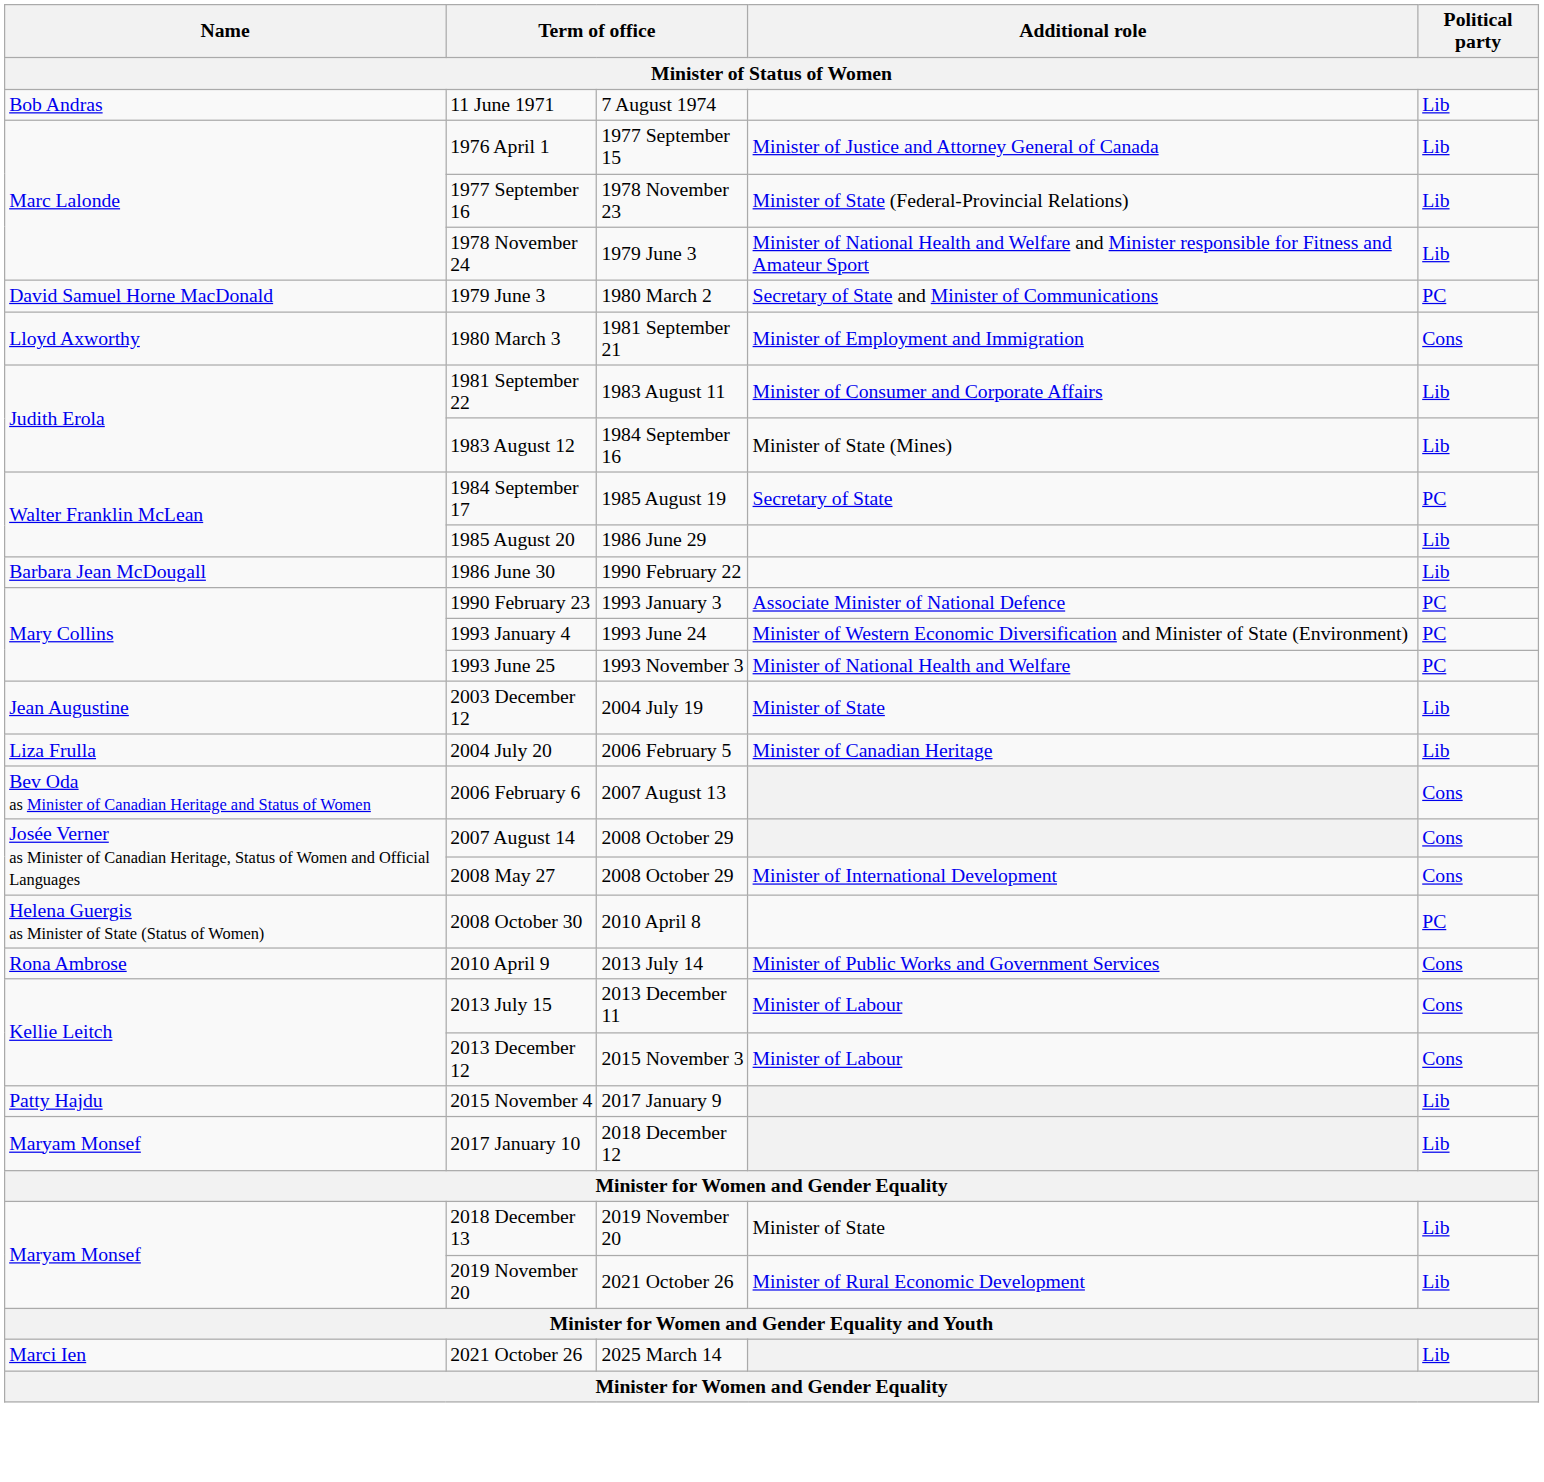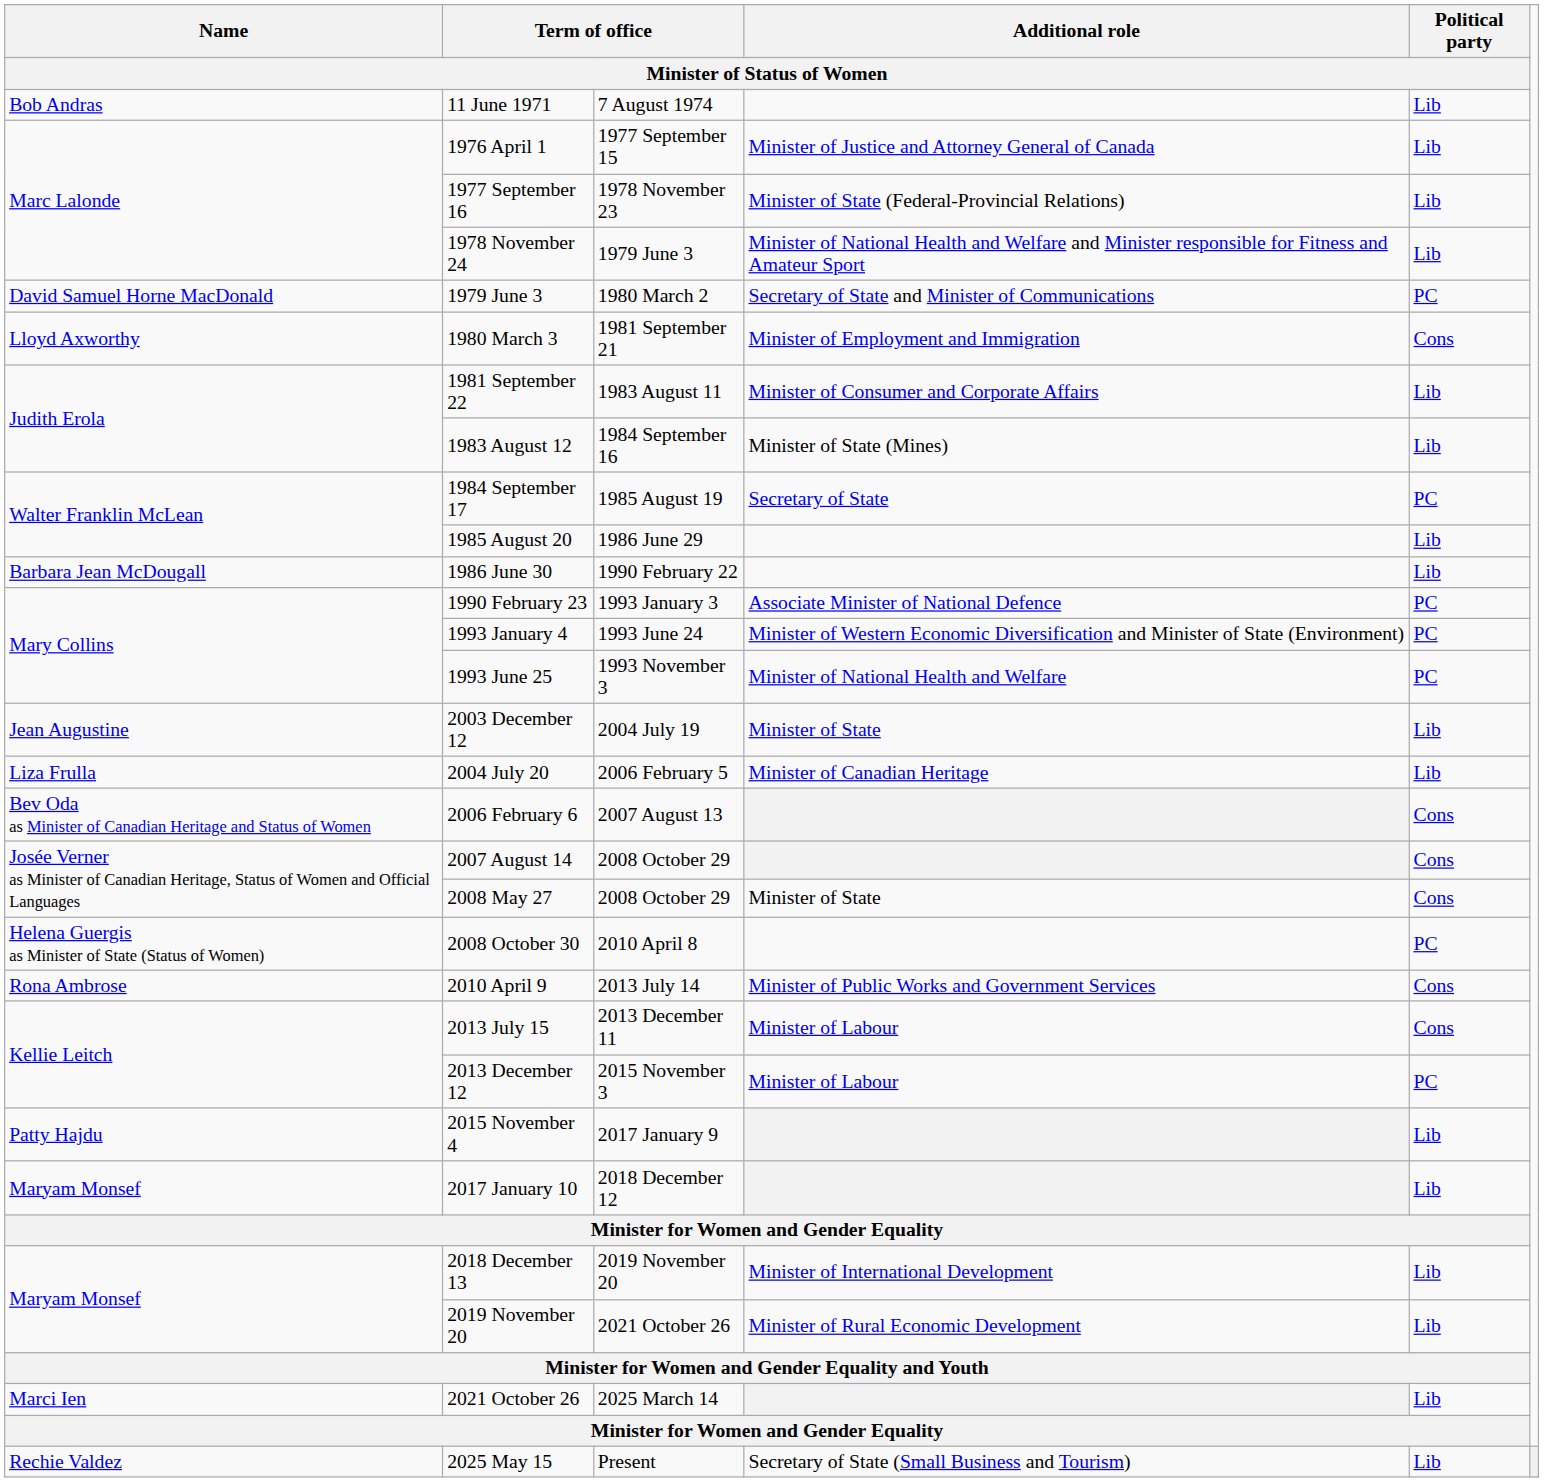 <table class="wikitable">
 <tr>
 <th>Name</th>
 <th colspan="2">Term of office</th>
 <th>Additional role</th>
 <th>Political party</th>
 </tr>
 <tr>
 <th colspan="5">Minister of Status of Women</th>
 </tr>
 <tr>
 <td><a href='#'>Bob Andras</a></td>
 <td>11 June 1971</td>
 <td>7 August 1974</td>
 <td></td>
 <td><a href='#'>Lib</a></td>
 </tr>
 <tr>
 <td rowspan="3"><a href='#'>Marc Lalonde</a></td>
 <td>1976 April 1</td>
 <td>1977 September 15</td>
 <td><a href='#'>Minister of Justice and Attorney General of Canada</a></td>
 <td><a href='#'>Lib</a></td>
 </tr>
 <tr>
 <td>1977 September 16</td>
 <td>1978 November 23</td>
 <td><a href='#'>Minister of State</a> (Federal-Provincial Relations)</td>
 <td><a href='#'>Lib</a></td>
 </tr>
 <tr>
 <td>1978 November 24</td>
 <td>1979 June 3</td>
 <td><a href='#'>Minister of National Health and Welfare</a> and <a href='#'>Minister responsible for Fitness and Amateur Sport</a></td>
 <td><a href='#'>Lib</a></td>
 </tr>
 <tr>
 <td><a href='#'>David Samuel Horne MacDonald</a></td>
 <td>1979 June 3</td>
 <td>1980 March 2</td>
 <td><a href='#'>Secretary of State</a> and <a href='#'>Minister of Communications</a></td>
 <td><a href='#'>PC</a></td>
 </tr>
 <tr>
 <td><a href='#'>Lloyd Axworthy</a></td>
 <td>1980 March 3</td>
 <td>1981 September 21</td>
 <td><a href='#'>Minister of Employment and Immigration</a></td>
 <td><a href='#'>Cons</a></td>
 </tr>
 <tr>
 <td rowspan="2"><a href='#'>Judith Erola</a></td>
 <td>1981 September 22</td>
 <td>1983 August 11</td>
 <td><a href='#'>Minister of Consumer and Corporate Affairs</a></td>
 <td><a href='#'>Lib</a></td>
 </tr>
 <tr>
 <td>1983 August 12</td>
 <td>1984 September 16</td>
 <td>Minister of State (Mines)</td>
 <td><a href='#'>Lib</a></td>
 </tr>
 <tr>
 <td rowspan="2"><a href='#'>Walter Franklin McLean</a></td>
 <td>1984 September 17</td>
 <td>1985 August 19</td>
 <td><a href='#'>Secretary of State</a></td>
 <td><a href='#'>PC</a></td>
 </tr>
 <tr>
 <td>1985 August 20</td>
 <td>1986 June 29</td>
 <td></td>
 <td><a href='#'>Lib</a></td>
 </tr>
 <tr>
 <td><a href='#'>Barbara Jean McDougall</a></td>
 <td>1986 June 30</td>
 <td>1990 February 22</td>
 <td></td>
 <td><a href='#'>Lib</a></td>
 </tr>
 <tr>
 <td rowspan="3"><a href='#'>Mary Collins</a></td>
 <td>1990 February 23</td>
 <td>1993 January 3</td>
 <td><a href='#'>Associate Minister of National Defence</a></td>
 <td><a href='#'>PC</a></td>
 </tr>
 <tr>
 <td>1993 January 4</td>
 <td>1993 June 24</td>
 <td><a href='#'>Minister of Western Economic Diversification</a> and Minister of State (Environment)</td>
 <td><a href='#'>PC</a></td>
 </tr>
 <tr>
 <td>1993 June 25</td>
 <td>1993 November 3</td>
 <td><a href='#'>Minister of National Health and Welfare</a></td>
 <td><a href='#'>PC</a></td>
 </tr>
 <tr>
 <td><a href='#'>Jean Augustine</a></td>
 <td>2003 December 12</td>
 <td>2004 July 19</td>
 <td><a href='#'>Minister of State</a></td>
 <td><a href='#'>Lib</a></td>
 </tr>
 <tr>
 <td><a href='#'>Liza Frulla</a></td>
 <td>2004 July 20</td>
 <td>2006 February 5</td>
 <td><a href='#'>Minister of Canadian Heritage</a></td>
 <td><a href='#'>Lib</a></td>
 </tr>
 <tr>
 <td><a href='#'>Bev Oda</a><br><small>as <a href='#'>Minister of Canadian Heritage and Status of Women</a></small></td>
 <td>2006 February 6</td>
 <td>2007 August 13</td>
 <th></th>
 <td><a href='#'>Cons</a></td>
 </tr>
 <tr>
 <td rowspan="2"><a href='#'>Josée Verner</a><br><small>as Minister of Canadian Heritage, Status of Women and Official Languages</small></td>
 <td>2007 August 14</td>
 <td>2008 October 29</td>
 <th></th>
 <td><a href='#'>Cons</a></td>
 </tr>
 <tr>
 <td>2008 May 27</td>
 <td>2008 October 29</td>
-<td><a href='#'>Minister of International Development</a></td>
+<td>Minister of State</td>
 <td><a href='#'>Cons</a></td>
 </tr>
 <tr>
 <td><a href='#'>Helena Guergis</a><br><small>as Minister of State (Status of Women)</small></td>
 <td>2008 October 30</td>
 <td>2010 April 8</td>
 <td></td>
 <td><a href='#'>PC</a></td>
 </tr>
 <tr>
 <td><a href='#'>Rona Ambrose</a></td>
 <td>2010 April 9</td>
 <td>2013 July 14</td>
 <td><a href='#'>Minister of Public Works and Government Services</a></td>
 <td><a href='#'>Cons</a></td>
 </tr>
 <tr>
 <td rowspan="2"><a href='#'>Kellie Leitch</a></td>
 <td>2013 July 15</td>
 <td>2013 December 11</td>
 <td><a href='#'>Minister of Labour</a></td>
 <td><a href='#'>Cons</a></td>
 </tr>
 <tr>
 <td>2013 December 12</td>
 <td>2015 November 3</td>
 <td><a href='#'>Minister of Labour</a></td>
-<td><a href='#'>Cons</a></td>
+<td><a href='#'>PC</a></td>
 </tr>
 <tr>
 <td><a href='#'>Patty Hajdu</a></td>
 <td>2015 November 4</td>
 <td>2017 January 9</td>
 <th></th>
 <td><a href='#'>Lib</a></td>
 </tr>
 <tr>
 <td><a href='#'>Maryam Monsef</a></td>
 <td>2017 January 10</td>
 <td>2018 December 12</td>
 <th></th>
 <td><a href='#'>Lib</a></td>
 </tr>
 <tr>
 <th colspan="5">Minister for Women and Gender Equality</th>
 </tr>
 <tr>
 <td rowspan="2"><a href='#'>Maryam Monsef</a></td>
 <td>2018 December 13</td>
 <td>2019 November 20</td>
-<td>Minister of State</td>
+<td><a href='#'>Minister of International Development</a></td>
 <td><a href='#'>Lib</a></td>
 </tr>
 <tr>
 <td>2019 November 20</td>
 <td>2021 October 26</td>
 <td><a href='#'>Minister of Rural Economic Development</a></td>
 <td><a href='#'>Lib</a></td>
 </tr>
 <tr>
 <th colspan="5">Minister for Women and Gender Equality and Youth</th>
 </tr>
 <tr>
 <td><a href='#'>Marci Ien</a></td>
 <td>2021 October 26</td>
 <td>2025 March 14</td>
 <th></th>
 <td><a href='#'>Lib</a></td>
 </tr>
 <tr>
 <th colspan="5">Minister for Women and Gender Equality</th>
 </tr>
+<tr>
+<td><a href='#'>Rechie Valdez</a></td>
+<td>2025 May 15</td>
+<td>Present</td>
+<td>Secretary of State (<a href='#'>Small Business</a> and <a href='#'>Tourism</a>)</td>
+<td><a href='#'>Lib</a></td>
+<th></th>
+</tr>
 </table>
